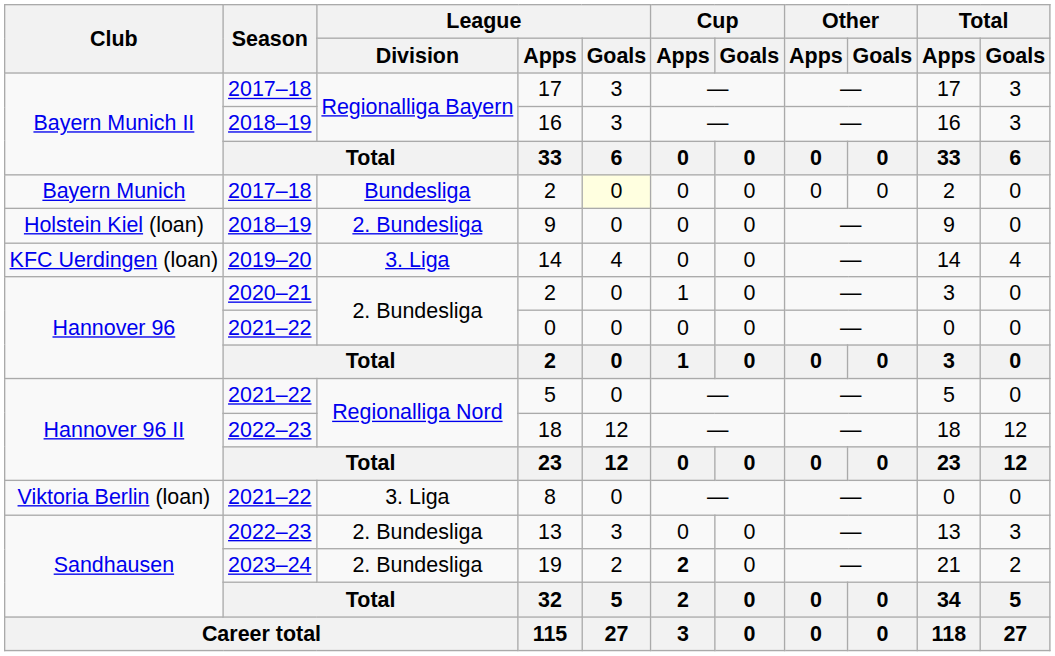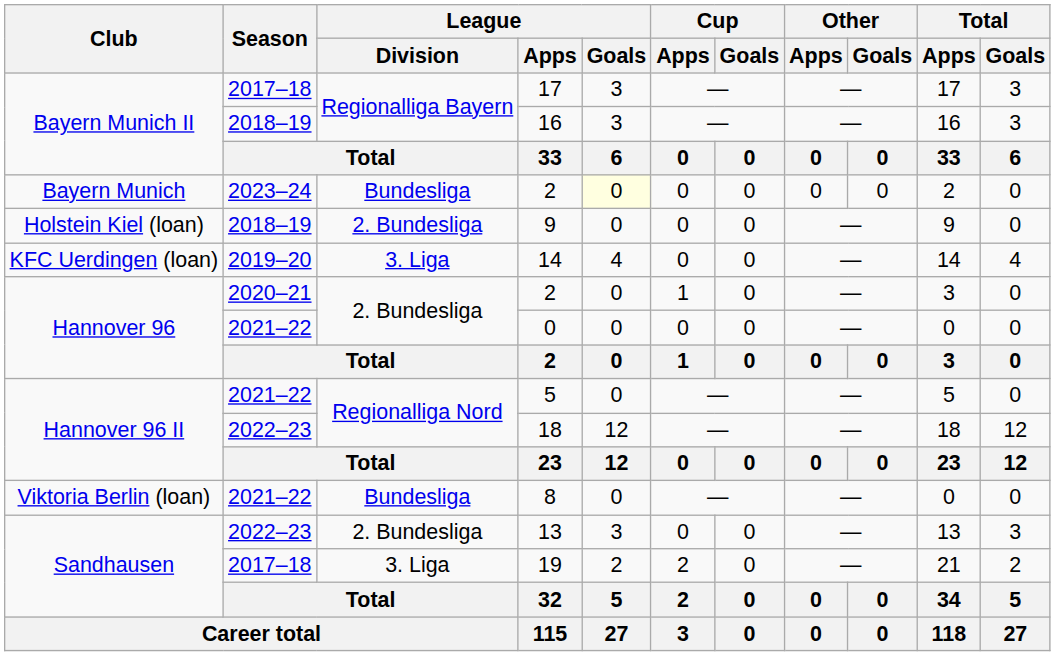 <table class="wikitable" style="text-align:center">
 <tr>
 <th rowspan="2">Club</th>
 <th rowspan="2">Season</th>
 <th colspan="3">League</th>
 <th colspan="2">Cup</th>
 <th colspan="2">Other</th>
 <th colspan="2">Total</th>
 </tr>
 <tr>
 <th>Division</th>
 <th>Apps</th>
 <th>Goals</th>
 <th>Apps</th>
 <th>Goals</th>
 <th>Apps</th>
 <th>Goals</th>
 <th>Apps</th>
 <th>Goals</th>
 </tr>
 <tr>
 <td rowspan="3"><a href='#'>Bayern Munich II</a></td>
 <td><a href='#'>2017–18</a></td>
 <td rowspan="2"><a href='#'>Regionalliga Bayern</a></td>
 <td>17</td>
 <td>3</td>
 <td colspan="2">—</td>
 <td colspan="2">—</td>
 <td>17</td>
 <td>3</td>
 </tr>
 <tr>
 <td><a href='#'>2018–19</a></td>
 <td>16</td>
 <td>3</td>
 <td colspan="2">—</td>
 <td colspan="2">—</td>
 <td>16</td>
 <td>3</td>
 </tr>
 <tr>
 <th colspan="2">Total</th>
 <th>33</th>
 <th>6</th>
 <th>0</th>
 <th>0</th>
 <th>0</th>
 <th>0</th>
 <th>33</th>
 <th>6</th>
 </tr>
 <tr>
 <td><a href='#'>Bayern Munich</a></td>
-<td><a href='#'>2017–18</a></td>
+<td><a href='#'>2023–24</a></td>
 <td><a href='#'>Bundesliga</a></td>
 <td>2</td>
 <td style="background: lightyellow;">0</td>
 <td>0</td>
 <td>0</td>
 <td>0</td>
 <td>0</td>
 <td>2</td>
 <td>0</td>
 </tr>
 <tr>
 <td><a href='#'>Holstein Kiel</a> (loan)</td>
 <td><a href='#'>2018–19</a></td>
 <td><a href='#'>2. Bundesliga</a></td>
 <td>9</td>
 <td>0</td>
 <td>0</td>
 <td>0</td>
 <td colspan="2">—</td>
 <td>9</td>
 <td>0</td>
 </tr>
 <tr>
 <td><a href='#'>KFC Uerdingen</a> (loan)</td>
 <td><a href='#'>2019–20</a></td>
 <td><a href='#'>3. Liga</a></td>
 <td>14</td>
 <td>4</td>
 <td>0</td>
 <td>0</td>
 <td colspan="2">—</td>
 <td>14</td>
 <td>4</td>
 </tr>
 <tr>
 <td rowspan="3"><a href='#'>Hannover 96</a></td>
 <td><a href='#'>2020–21</a></td>
 <td rowspan="2">2. Bundesliga</td>
 <td>2</td>
 <td>0</td>
 <td>1</td>
 <td>0</td>
 <td colspan="2">—</td>
 <td>3</td>
 <td>0</td>
 </tr>
 <tr>
 <td><a href='#'>2021–22</a></td>
 <td>0</td>
 <td>0</td>
 <td>0</td>
 <td>0</td>
 <td colspan="2">—</td>
 <td>0</td>
 <td>0</td>
 </tr>
 <tr>
 <th colspan="2">Total</th>
 <th>2</th>
 <th>0</th>
 <th>1</th>
 <th>0</th>
 <th>0</th>
 <th>0</th>
 <th>3</th>
 <th>0</th>
 </tr>
 <tr>
 <td rowspan="3"><a href='#'>Hannover 96 II</a></td>
 <td><a href='#'>2021–22</a></td>
 <td rowspan="2"><a href='#'>Regionalliga Nord</a></td>
 <td>5</td>
 <td>0</td>
 <td colspan="2">—</td>
 <td colspan="2">—</td>
 <td>5</td>
 <td>0</td>
 </tr>
 <tr>
 <td><a href='#'>2022–23</a></td>
 <td>18</td>
 <td>12</td>
 <td colspan="2">—</td>
 <td colspan="2">—</td>
 <td>18</td>
 <td>12</td>
 </tr>
 <tr>
 <th colspan="2">Total</th>
 <th>23</th>
 <th>12</th>
 <th>0</th>
 <th>0</th>
 <th>0</th>
 <th>0</th>
 <th>23</th>
 <th>12</th>
 </tr>
 <tr>
 <td><a href='#'>Viktoria Berlin</a> (loan)</td>
 <td><a href='#'>2021–22</a></td>
-<td>3. Liga</td>
+<td><a href='#'>Bundesliga</a></td>
 <td>8</td>
 <td>0</td>
 <td colspan="2">—</td>
 <td colspan="2">—</td>
 <td>0</td>
 <td>0</td>
 </tr>
 <tr>
 <td rowspan="3"><a href='#'>Sandhausen</a></td>
 <td><a href='#'>2022–23</a></td>
 <td>2. Bundesliga</td>
 <td>13</td>
 <td>3</td>
 <td>0</td>
 <td>0</td>
 <td colspan="2">—</td>
 <td>13</td>
 <td>3</td>
 </tr>
 <tr>
-<td><a href='#'>2023–24</a></td>
-<td>2. Bundesliga</td>
+<td><a href='#'>2017–18</a></td>
+<td>3. Liga</td>
 <td>19</td>
 <td>2</td>
-<td><strong>2</strong></td>
+<td>2</td>
 <td>0</td>
 <td colspan="2">—</td>
 <td>21</td>
 <td>2</td>
 </tr>
 <tr>
 <th colspan="2">Total</th>
 <th>32</th>
 <th>5</th>
 <th>2</th>
 <th>0</th>
 <th>0</th>
 <th>0</th>
 <th>34</th>
 <th>5</th>
 </tr>
 <tr>
 <th colspan="3">Career total</th>
 <th>115</th>
 <th>27</th>
 <th>3</th>
 <th>0</th>
 <th>0</th>
 <th>0</th>
 <th>118</th>
 <th>27</th>
 </tr>
 </table>
